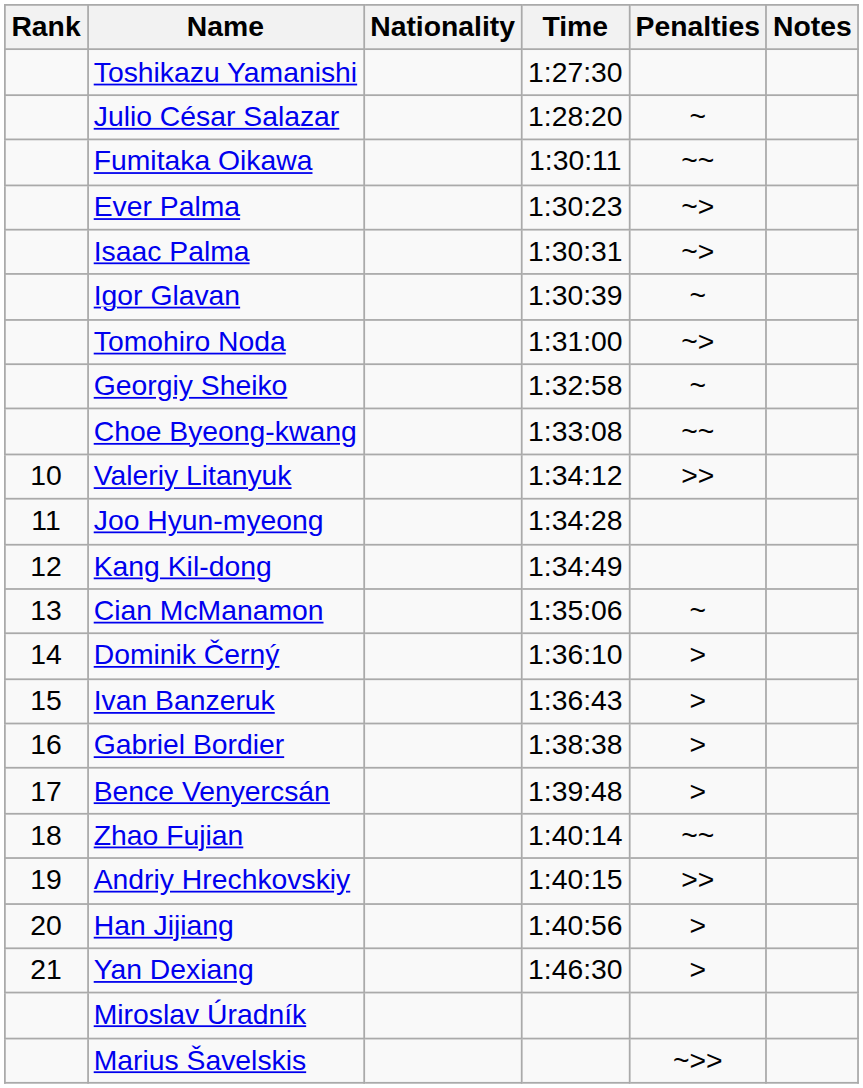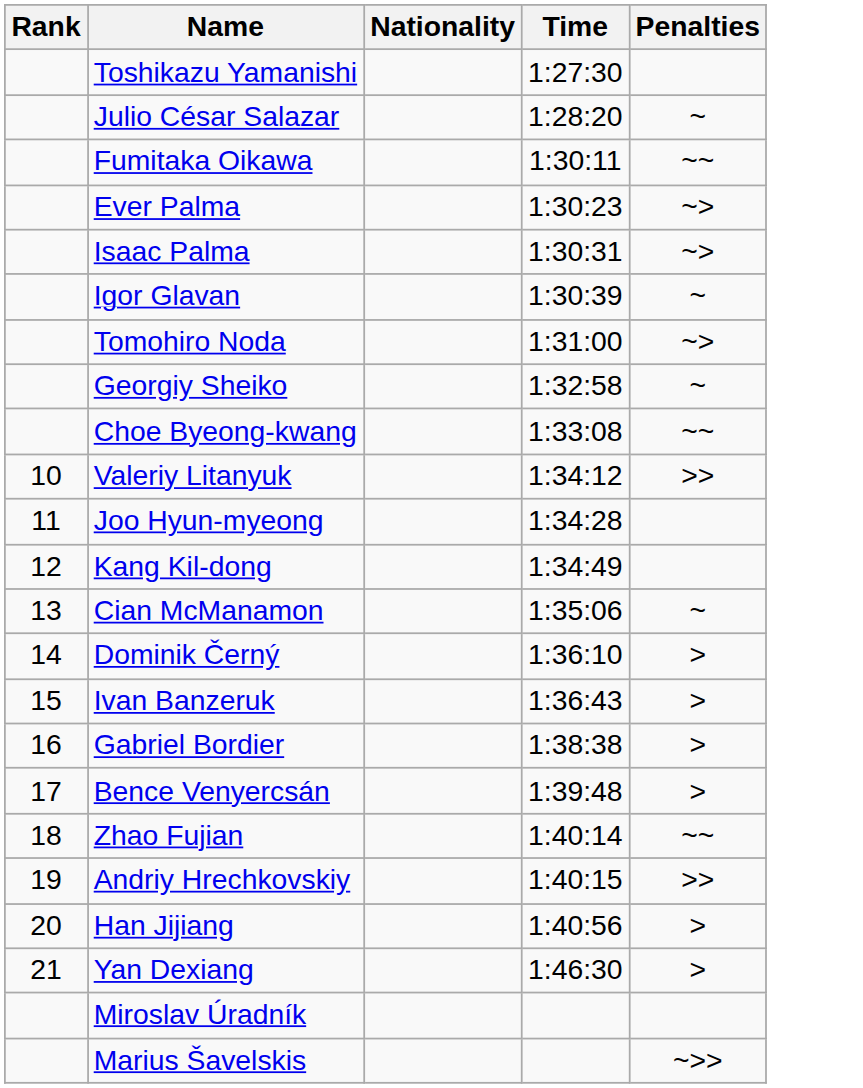 <table class="wikitable sortable" style="text-align:center">
 <tr>
 <th>Rank</th>
 <th>Name</th>
 <th>Nationality</th>
 <th>Time</th>
 <th>Penalties</th>
-<th>Notes</th>
 </tr>
 <tr>
 <td></td>
 <td align=left><a href='#'>Toshikazu Yamanishi</a></td>
 <td align=left></td>
 <td>1:27:30</td>
-<td></td>
 <td></td>
 </tr>
 <tr>
 <td></td>
 <td align=left><a href='#'>Julio César Salazar</a></td>
 <td align=left></td>
 <td>1:28:20</td>
 <td>~</td>
-<td></td>
 </tr>
 <tr>
 <td></td>
 <td align=left><a href='#'>Fumitaka Oikawa</a></td>
 <td align=left></td>
 <td>1:30:11</td>
 <td>~~</td>
-<td></td>
 </tr>
 <tr>
 <td></td>
 <td align=left><a href='#'>Ever Palma</a></td>
 <td align=left></td>
 <td>1:30:23</td>
 <td>~></td>
-<td></td>
 </tr>
 <tr>
 <td></td>
 <td align=left><a href='#'>Isaac Palma</a></td>
 <td align=left></td>
 <td>1:30:31</td>
 <td>~></td>
-<td></td>
 </tr>
 <tr>
 <td></td>
 <td align=left><a href='#'>Igor Glavan</a></td>
 <td align=left></td>
 <td>1:30:39</td>
 <td>~</td>
-<td></td>
 </tr>
 <tr>
 <td></td>
 <td align=left><a href='#'>Tomohiro Noda</a></td>
 <td align=left></td>
 <td>1:31:00</td>
 <td>~></td>
-<td></td>
 </tr>
 <tr>
 <td></td>
 <td align=left><a href='#'>Georgiy Sheiko</a></td>
 <td align=left></td>
 <td>1:32:58</td>
 <td>~</td>
-<td></td>
 </tr>
 <tr>
 <td></td>
 <td align=left><a href='#'>Choe Byeong-kwang</a></td>
 <td align=left></td>
 <td>1:33:08</td>
 <td>~~</td>
-<td></td>
 </tr>
 <tr>
 <td>10</td>
 <td align=left><a href='#'>Valeriy Litanyuk</a></td>
 <td align=left></td>
 <td>1:34:12</td>
 <td>>></td>
-<td></td>
 </tr>
 <tr>
 <td>11</td>
 <td align=left><a href='#'>Joo Hyun-myeong</a></td>
 <td align=left></td>
 <td>1:34:28</td>
-<td></td>
 <td></td>
 </tr>
 <tr>
 <td>12</td>
 <td align=left><a href='#'>Kang Kil-dong</a></td>
 <td align=left></td>
 <td>1:34:49</td>
 <td></td>
-<td></td>
 </tr>
 <tr>
 <td>13</td>
 <td align=left><a href='#'>Cian McManamon</a></td>
 <td align=left></td>
 <td>1:35:06</td>
 <td>~</td>
-<td></td>
 </tr>
 <tr>
 <td>14</td>
 <td align=left><a href='#'>Dominik Černý</a></td>
 <td align=left></td>
 <td>1:36:10</td>
 <td>></td>
-<td></td>
 </tr>
 <tr>
 <td>15</td>
 <td align=left><a href='#'>Ivan Banzeruk</a></td>
 <td align=left></td>
 <td>1:36:43</td>
 <td>></td>
-<td></td>
 </tr>
 <tr>
 <td>16</td>
 <td align=left><a href='#'>Gabriel Bordier</a></td>
 <td align=left></td>
 <td>1:38:38</td>
 <td>></td>
-<td></td>
 </tr>
 <tr>
 <td>17</td>
 <td align=left><a href='#'>Bence Venyercsán</a></td>
 <td align=left></td>
 <td>1:39:48</td>
 <td>></td>
-<td></td>
 </tr>
 <tr>
 <td>18</td>
 <td align=left><a href='#'>Zhao Fujian</a></td>
 <td align=left></td>
 <td>1:40:14</td>
 <td>~~</td>
-<td></td>
 </tr>
 <tr>
 <td>19</td>
 <td align=left><a href='#'>Andriy Hrechkovskiy</a></td>
 <td align=left></td>
 <td>1:40:15</td>
 <td>>></td>
-<td></td>
 </tr>
 <tr>
 <td>20</td>
 <td align=left><a href='#'>Han Jijiang</a></td>
 <td align=left></td>
 <td>1:40:56</td>
 <td>></td>
-<td></td>
 </tr>
 <tr>
 <td>21</td>
 <td align=left><a href='#'>Yan Dexiang</a></td>
 <td align=left></td>
 <td>1:46:30</td>
 <td>></td>
-<td></td>
 </tr>
 <tr>
 <td></td>
 <td align=left><a href='#'>Miroslav Úradník</a></td>
 <td align=left></td>
-<td></td>
 <td></td>
 <td></td>
 </tr>
 <tr>
 <td></td>
 <td align=left><a href='#'>Marius Šavelskis</a></td>
 <td align=left></td>
 <td></td>
 <td>~>></td>
-<td></td>
 </tr>
 </table>
